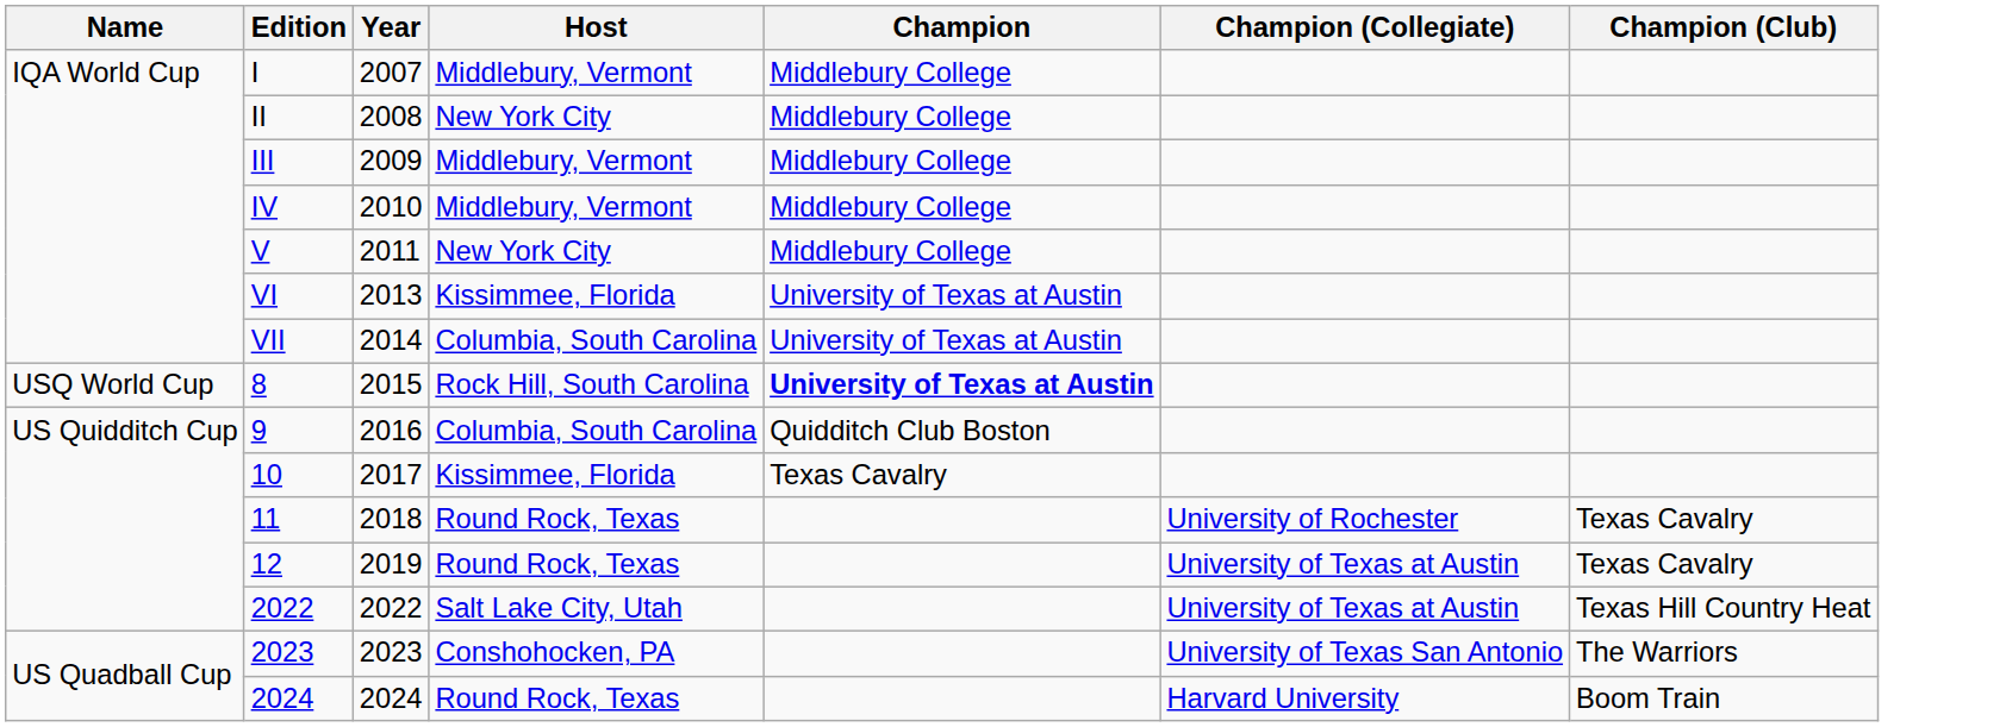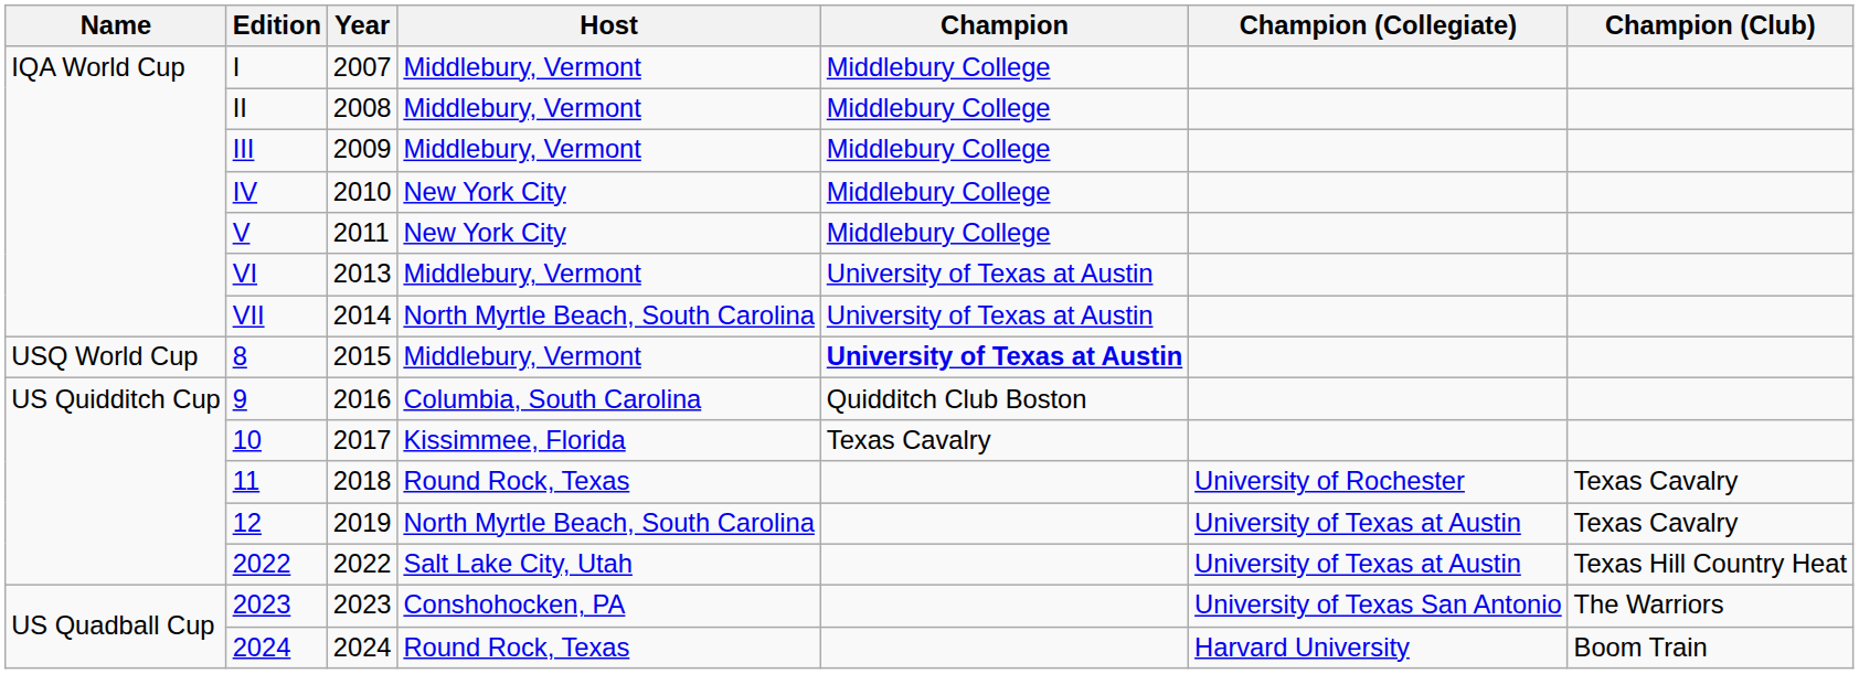 <table class="wikitable">
 <tr>
 <th>Name</th>
 <th>Edition</th>
 <th>Year</th>
 <th>Host</th>
 <th>Champion</th>
 <th>Champion (Collegiate)</th>
 <th>Champion (Club)</th>
 </tr>
 <tr>
 <td rowspan="7" style="vertical-align:top;">IQA World Cup</td>
 <td>I</td>
 <td>2007</td>
 <td> <a href='#'>Middlebury, Vermont</a></td>
 <td> <a href='#'>Middlebury College</a></td>
 <td></td>
 <td></td>
 </tr>
 <tr>
 <td>II</td>
 <td>2008</td>
-<td> <a href='#'>New York City</a></td>
+<td> <a href='#'>Middlebury, Vermont</a></td>
 <td> <a href='#'>Middlebury College</a></td>
 <td></td>
 <td></td>
 </tr>
 <tr>
 <td><a href='#'>III</a></td>
 <td>2009</td>
 <td> <a href='#'>Middlebury, Vermont</a></td>
 <td> <a href='#'>Middlebury College</a></td>
 <td></td>
 <td></td>
 </tr>
 <tr>
 <td><a href='#'>IV</a></td>
 <td>2010</td>
-<td> <a href='#'>Middlebury, Vermont</a></td>
+<td> <a href='#'>New York City</a></td>
 <td> <a href='#'>Middlebury College</a></td>
 <td></td>
 <td></td>
 </tr>
 <tr>
 <td><a href='#'>V</a></td>
 <td>2011</td>
 <td> <a href='#'>New York City</a></td>
 <td> <a href='#'>Middlebury College</a></td>
 <td></td>
 <td></td>
 </tr>
 <tr>
 <td><a href='#'>VI</a></td>
 <td>2013</td>
-<td> <a href='#'>Kissimmee, Florida</a></td>
+<td> <a href='#'>Middlebury, Vermont</a></td>
 <td> <a href='#'>University of Texas at Austin</a></td>
 <td></td>
 <td></td>
 </tr>
 <tr>
 <td><a href='#'>VII</a></td>
 <td>2014</td>
-<td> <a href='#'>Columbia, South Carolina</a></td>
+<td> <a href='#'>North Myrtle Beach, South Carolina</a></td>
 <td> <a href='#'>University of Texas at Austin</a></td>
 <td></td>
 <td></td>
 </tr>
 <tr>
 <td rowspan="1" style="vertical-align:top;">USQ World Cup</td>
 <td><a href='#'>8</a></td>
 <td>2015</td>
-<td> <a href='#'>Rock Hill, South Carolina</a></td>
+<td> <a href='#'>Middlebury, Vermont</a></td>
 <td><strong> <a href='#'>University of Texas at Austin</a></strong></td>
 <td></td>
 <td></td>
 </tr>
 <tr>
 <td rowspan="5" style="vertical-align:top;">US Quidditch Cup</td>
 <td><a href='#'>9</a></td>
 <td>2016</td>
 <td> <a href='#'>Columbia, South Carolina</a></td>
 <td> Quidditch Club Boston</td>
 <td></td>
 <td></td>
 </tr>
 <tr>
 <td><a href='#'>10</a></td>
 <td>2017</td>
 <td> <a href='#'>Kissimmee, Florida</a></td>
 <td> Texas Cavalry</td>
 <td></td>
 <td></td>
 </tr>
 <tr>
 <td><a href='#'>11</a></td>
 <td>2018</td>
 <td> <a href='#'>Round Rock, Texas</a></td>
 <td></td>
 <td> <a href='#'>University of Rochester</a></td>
 <td> Texas Cavalry</td>
 </tr>
 <tr>
 <td><a href='#'>12</a></td>
 <td>2019</td>
-<td> <a href='#'>Round Rock, Texas</a></td>
+<td> <a href='#'>North Myrtle Beach, South Carolina</a></td>
 <td></td>
 <td> <a href='#'>University of Texas at Austin</a></td>
 <td> Texas Cavalry</td>
 </tr>
 <tr>
 <td><a href='#'>2022</a></td>
 <td>2022</td>
 <td> <a href='#'>Salt Lake City, Utah</a></td>
 <td></td>
 <td> <a href='#'>University of Texas at Austin</a></td>
 <td> Texas Hill Country Heat</td>
 </tr>
 <tr>
 <td rowspan="2">US Quadball Cup</td>
 <td><a href='#'>2023</a></td>
 <td>2023</td>
 <td> <a href='#'>Conshohocken, PA</a></td>
 <td></td>
 <td> <a href='#'>University of Texas San Antonio</a></td>
 <td> The Warriors</td>
 </tr>
 <tr>
 <td><a href='#'>2024</a></td>
 <td>2024</td>
 <td> <a href='#'>Round Rock, Texas</a></td>
 <td></td>
 <td> <a href='#'>Harvard University</a></td>
 <td> Boom Train</td>
 </tr>
 </table>
